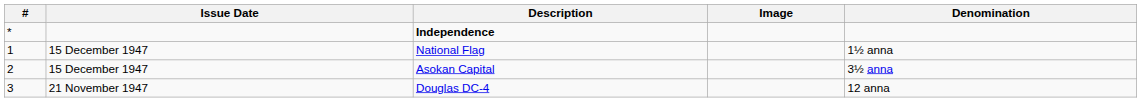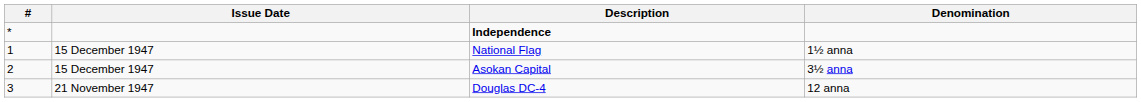 <table class = "wikitable"  style = "text-align:justify" width = "98%">
 <tr>
 <th>#</th>
 <th>Issue Date</th>
 <th>Description</th>
-<th>Image</th>
 <th>Denomination</th>
 </tr>
 <tr>
 <td>*</td>
 <td></td>
 <td><strong>Independence</strong></td>
 <td></td>
-<td></td>
 </tr>
 <tr>
 <td>1</td>
 <td>15 December 1947</td>
 <td><a href='#'>National Flag</a></td>
-<td></td>
 <td>1½ anna</td>
 </tr>
 <tr>
 <td>2</td>
 <td>15 December 1947</td>
 <td><a href='#'>Asokan Capital</a></td>
-<td></td>
 <td>3½ <a href='#'>anna</a></td>
 </tr>
 <tr>
 <td>3</td>
 <td>21 November 1947</td>
 <td><a href='#'>Douglas DC-4</a></td>
-<td></td>
 <td>12 anna</td>
 </tr>
 </table>
